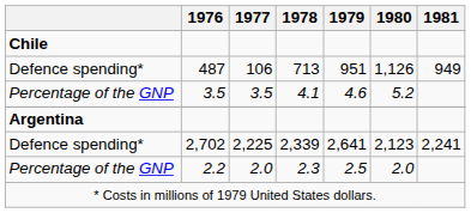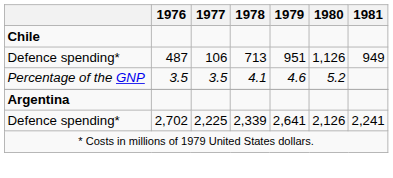 <table class="wikitable" align=left>
 <tr>
 <th width="170"></th>
 <th width="40">1976</th>
 <th width="40">1977</th>
 <th width="40">1978</th>
 <th width="40">1979</th>
 <th width="40">1980</th>
 <th width="40">1981</th>
 </tr>
 <tr>
 <td><strong>Chile</strong></td>
 <td></td>
 <td></td>
 <td></td>
 <td></td>
 <td></td>
 <td></td>
 </tr>
 <tr align=left|>
 <td>Defence spending*</td>
 <td align=right>487</td>
 <td align=right>106</td>
 <td align=right>713</td>
 <td align=right>951</td>
 <td align=right>1,126</td>
 <td align=right>949</td>
 </tr>
 <tr>
 <td><em>Percentage of the <a href='#'>GNP</a></em></td>
 <td align=right><em>3.5</em></td>
 <td align=right><em>3.5</em></td>
 <td align=right><em>4.1</em></td>
 <td align=right><em>4.6</em></td>
 <td align=right><em>5.2</em></td>
 <td></td>
 </tr>
 <tr>
 </tr>
 <tr>
 <td><strong>Argentina</strong></td>
 <td></td>
 <td></td>
 <td></td>
 <td></td>
 <td></td>
 <td></td>
 </tr>
 <tr>
 <td>Defence spending*</td>
 <td align=right>2,702</td>
 <td align=right>2,225</td>
 <td align=right>2,339</td>
 <td align=right>2,641</td>
-<td align=right>2,123</td>
+<td align=right>2,126</td>
 <td align=right>2,241</td>
-</tr>
-<tr>
-<td><em>Percentage of the <a href='#'>GNP</a></em></td>
-<td align=right><em>2.2</em></td>
-<td align=right><em>2.0</em></td>
-<td align=right><em>2.3</em></td>
-<td align=right><em>2.5</em></td>
-<td align=right><em>2.0</em></td>
-<td></td>
 </tr>
 <tr>
 <td colspan="7" style="text-align: center;"><small>* Costs in millions of 1979 United States dollars.</small></td>
 </tr>
 </table>
